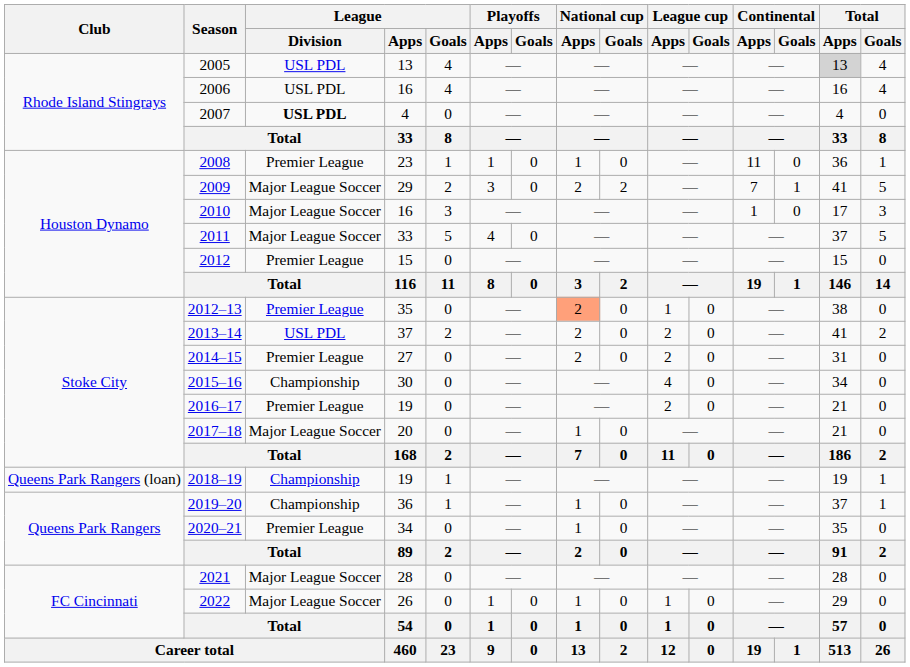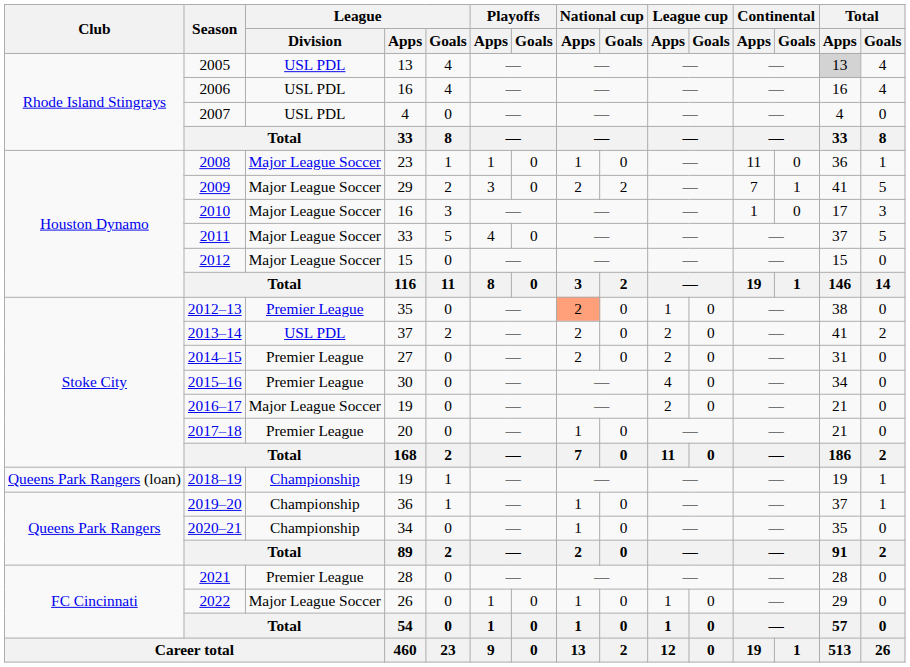 <table class="wikitable" style="text-align: center;">
 <tr>
 <th rowspan="2">Club</th>
 <th rowspan="2">Season</th>
 <th colspan="3">League</th>
 <th colspan="2">Playoffs</th>
 <th colspan="2">National cup</th>
 <th colspan="2">League cup</th>
 <th colspan="2">Continental</th>
 <th colspan="2">Total</th>
 </tr>
 <tr>
 <th>Division</th>
 <th>Apps</th>
 <th>Goals</th>
 <th>Apps</th>
 <th>Goals</th>
 <th>Apps</th>
 <th>Goals</th>
 <th>Apps</th>
 <th>Goals</th>
 <th>Apps</th>
 <th>Goals</th>
 <th>Apps</th>
 <th>Goals</th>
 </tr>
 <tr>
 <td rowspan="4"><a href='#'>Rhode Island Stingrays</a></td>
 <td>2005</td>
 <td><a href='#'>USL PDL</a></td>
 <td>13</td>
 <td>4</td>
 <td colspan="2">—</td>
 <td colspan="2">—</td>
 <td colspan="2">—</td>
 <td colspan="2">—</td>
 <td style="background: lightgrey;">13</td>
 <td>4</td>
 </tr>
 <tr>
 <td>2006</td>
 <td>USL PDL</td>
 <td>16</td>
 <td>4</td>
 <td colspan="2">—</td>
 <td colspan="2">—</td>
 <td colspan="2">—</td>
 <td colspan="2">—</td>
 <td>16</td>
 <td>4</td>
 </tr>
 <tr>
 <td>2007</td>
-<td><strong>USL PDL</strong></td>
+<td>USL PDL</td>
 <td>4</td>
 <td>0</td>
 <td colspan="2">—</td>
 <td colspan="2">—</td>
 <td colspan="2">—</td>
 <td colspan="2">—</td>
 <td>4</td>
 <td>0</td>
 </tr>
 <tr>
 <th colspan="2">Total</th>
 <th>33</th>
 <th>8</th>
 <th colspan="2">—</th>
 <th colspan="2">—</th>
 <th colspan="2">—</th>
 <th colspan="2">—</th>
 <th>33</th>
 <th>8</th>
 </tr>
 <tr>
 <td rowspan="6"><a href='#'>Houston Dynamo</a></td>
 <td><a href='#'>2008</a></td>
-<td>Premier League</td>
+<td><a href='#'>Major League Soccer</a></td>
 <td>23</td>
 <td>1</td>
 <td>1</td>
 <td>0</td>
 <td>1</td>
 <td>0</td>
 <td colspan="2">—</td>
 <td>11</td>
 <td>0</td>
 <td>36</td>
 <td>1</td>
 </tr>
 <tr>
 <td><a href='#'>2009</a></td>
 <td>Major League Soccer</td>
 <td>29</td>
 <td>2</td>
 <td>3</td>
 <td>0</td>
 <td>2</td>
 <td>2</td>
 <td colspan="2">—</td>
 <td>7</td>
 <td>1</td>
 <td>41</td>
 <td>5</td>
 </tr>
 <tr>
 <td><a href='#'>2010</a></td>
 <td>Major League Soccer</td>
 <td>16</td>
 <td>3</td>
 <td colspan="2">—</td>
 <td colspan="2">—</td>
 <td colspan="2">—</td>
 <td>1</td>
 <td>0</td>
 <td>17</td>
 <td>3</td>
 </tr>
 <tr>
 <td><a href='#'>2011</a></td>
 <td>Major League Soccer</td>
 <td>33</td>
 <td>5</td>
 <td>4</td>
 <td>0</td>
 <td colspan="2">—</td>
 <td colspan="2">—</td>
 <td colspan="2">—</td>
 <td>37</td>
 <td>5</td>
 </tr>
 <tr>
 <td><a href='#'>2012</a></td>
-<td>Premier League</td>
+<td>Major League Soccer</td>
 <td>15</td>
 <td>0</td>
 <td colspan="2">—</td>
 <td colspan="2">—</td>
 <td colspan="2">—</td>
 <td colspan="2">—</td>
 <td>15</td>
 <td>0</td>
 </tr>
 <tr>
 <th colspan="2">Total</th>
 <th>116</th>
 <th>11</th>
 <th>8</th>
 <th>0</th>
 <th>3</th>
 <th>2</th>
 <th colspan="2">—</th>
 <th>19</th>
 <th>1</th>
 <th>146</th>
 <th>14</th>
 </tr>
 <tr>
 <td rowspan=7><a href='#'>Stoke City</a></td>
 <td><a href='#'>2012–13</a></td>
 <td><a href='#'>Premier League</a></td>
 <td>35</td>
 <td>0</td>
 <td colspan="2">—</td>
 <td style="background: lightsalmon;">2</td>
 <td>0</td>
 <td>1</td>
 <td>0</td>
 <td colspan="2">—</td>
 <td>38</td>
 <td>0</td>
 </tr>
 <tr>
 <td><a href='#'>2013–14</a></td>
 <td><a href='#'>USL PDL</a></td>
 <td>37</td>
 <td>2</td>
 <td colspan="2">—</td>
 <td>2</td>
 <td>0</td>
 <td>2</td>
 <td>0</td>
 <td colspan="2">—</td>
 <td>41</td>
 <td>2</td>
 </tr>
 <tr>
 <td><a href='#'>2014–15</a></td>
 <td>Premier League</td>
 <td>27</td>
 <td>0</td>
 <td colspan="2">—</td>
 <td>2</td>
 <td>0</td>
 <td>2</td>
 <td>0</td>
 <td colspan="2">—</td>
 <td>31</td>
 <td>0</td>
 </tr>
 <tr>
 <td><a href='#'>2015–16</a></td>
-<td>Championship</td>
+<td>Premier League</td>
 <td>30</td>
 <td>0</td>
 <td colspan="2">—</td>
 <td colspan="2">—</td>
 <td>4</td>
 <td>0</td>
 <td colspan="2">—</td>
 <td>34</td>
 <td>0</td>
 </tr>
 <tr>
 <td><a href='#'>2016–17</a></td>
-<td>Premier League</td>
+<td>Major League Soccer</td>
 <td>19</td>
 <td>0</td>
 <td colspan="2">—</td>
 <td colspan="2">—</td>
 <td>2</td>
 <td>0</td>
 <td colspan="2">—</td>
 <td>21</td>
 <td>0</td>
 </tr>
 <tr>
 <td><a href='#'>2017–18</a></td>
-<td>Major League Soccer</td>
+<td>Premier League</td>
 <td>20</td>
 <td>0</td>
 <td colspan="2">—</td>
 <td>1</td>
 <td>0</td>
 <td colspan="2">—</td>
 <td colspan="2">—</td>
 <td>21</td>
 <td>0</td>
 </tr>
 <tr>
 <th colspan="2">Total</th>
 <th>168</th>
 <th>2</th>
 <th colspan="2">—</th>
 <th>7</th>
 <th>0</th>
 <th>11</th>
 <th>0</th>
 <th colspan="2">—</th>
 <th>186</th>
 <th>2</th>
 </tr>
 <tr>
 <td><a href='#'>Queens Park Rangers</a> (loan)</td>
 <td><a href='#'>2018–19</a></td>
 <td><a href='#'>Championship</a></td>
 <td>19</td>
 <td>1</td>
 <td colspan="2">—</td>
 <td colspan="2">—</td>
 <td colspan="2">—</td>
 <td colspan="2">—</td>
 <td>19</td>
 <td>1</td>
 </tr>
 <tr>
 <td rowspan="3"><a href='#'>Queens Park Rangers</a></td>
 <td><a href='#'>2019–20</a></td>
 <td>Championship</td>
 <td>36</td>
 <td>1</td>
 <td colspan="2">—</td>
 <td>1</td>
 <td>0</td>
 <td colspan="2">—</td>
 <td colspan="2">—</td>
 <td>37</td>
 <td>1</td>
 </tr>
 <tr>
 <td><a href='#'>2020–21</a></td>
-<td>Premier League</td>
+<td>Championship</td>
 <td>34</td>
 <td>0</td>
 <td colspan="2">—</td>
 <td>1</td>
 <td>0</td>
 <td colspan="2">—</td>
 <td colspan="2">—</td>
 <td>35</td>
 <td>0</td>
 </tr>
 <tr>
 <th colspan="2">Total</th>
 <th>89</th>
 <th>2</th>
 <th colspan="2">—</th>
 <th>2</th>
 <th>0</th>
 <th colspan="2">—</th>
 <th colspan="2">—</th>
 <th>91</th>
 <th>2</th>
 </tr>
 <tr>
 <td rowspan=3><a href='#'>FC Cincinnati</a></td>
 <td><a href='#'>2021</a></td>
-<td>Major League Soccer</td>
+<td>Premier League</td>
 <td>28</td>
 <td>0</td>
 <td colspan="2">—</td>
 <td colspan="2">—</td>
 <td colspan="2">—</td>
 <td colspan="2">—</td>
 <td>28</td>
 <td>0</td>
 </tr>
 <tr>
 <td><a href='#'>2022</a></td>
 <td>Major League Soccer</td>
 <td>26</td>
 <td>0</td>
 <td>1</td>
 <td>0</td>
 <td>1</td>
 <td>0</td>
 <td>1</td>
 <td>0</td>
 <td colspan="2">—</td>
 <td>29</td>
 <td>0</td>
 </tr>
 <tr>
 <th colspan="2">Total</th>
 <th>54</th>
 <th>0</th>
 <th>1</th>
 <th>0</th>
 <th>1</th>
 <th>0</th>
 <th>1</th>
 <th>0</th>
 <th colspan="2">—</th>
 <th>57</th>
 <th>0</th>
 </tr>
 <tr>
 <th colspan="3">Career total</th>
 <th>460</th>
 <th>23</th>
 <th>9</th>
 <th>0</th>
 <th>13</th>
 <th>2</th>
 <th>12</th>
 <th>0</th>
 <th>19</th>
 <th>1</th>
 <th>513</th>
 <th>26</th>
 </tr>
 </table>
